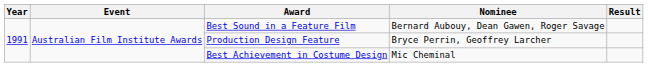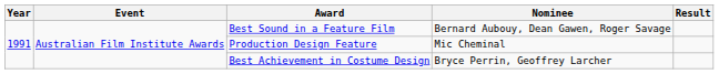 <table class="wikitable">
 <tr>
 <th>Year</th>
 <th>Event</th>
 <th>Award</th>
 <th>Nominee</th>
 <th>Result</th>
 </tr>
 <tr>
 <td rowspan=3><a href='#'>1991</a></td>
 <td rowspan=3><a href='#'>Australian Film Institute Awards</a></td>
 <td><a href='#'>Best Sound in a Feature Film</a></td>
 <td>Bernard Aubouy, Dean Gawen, Roger Savage</td>
 <td></td>
 </tr>
 <tr>
 <td><a href='#'>Production Design Feature</a></td>
-<td>Bryce Perrin, Geoffrey Larcher</td>
+<td>Mic Cheminal</td>
 <td></td>
 </tr>
 <tr>
 <td><a href='#'>Best Achievement in Costume Design</a></td>
-<td>Mic Cheminal</td>
+<td>Bryce Perrin, Geoffrey Larcher</td>
 <td></td>
 </tr>
 </table>
